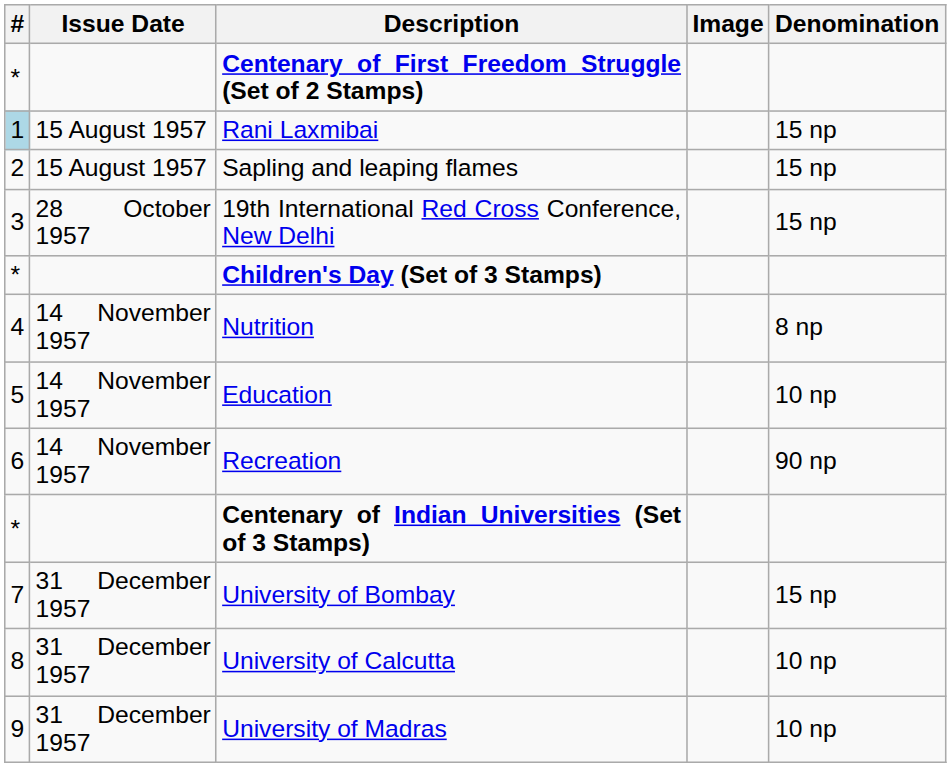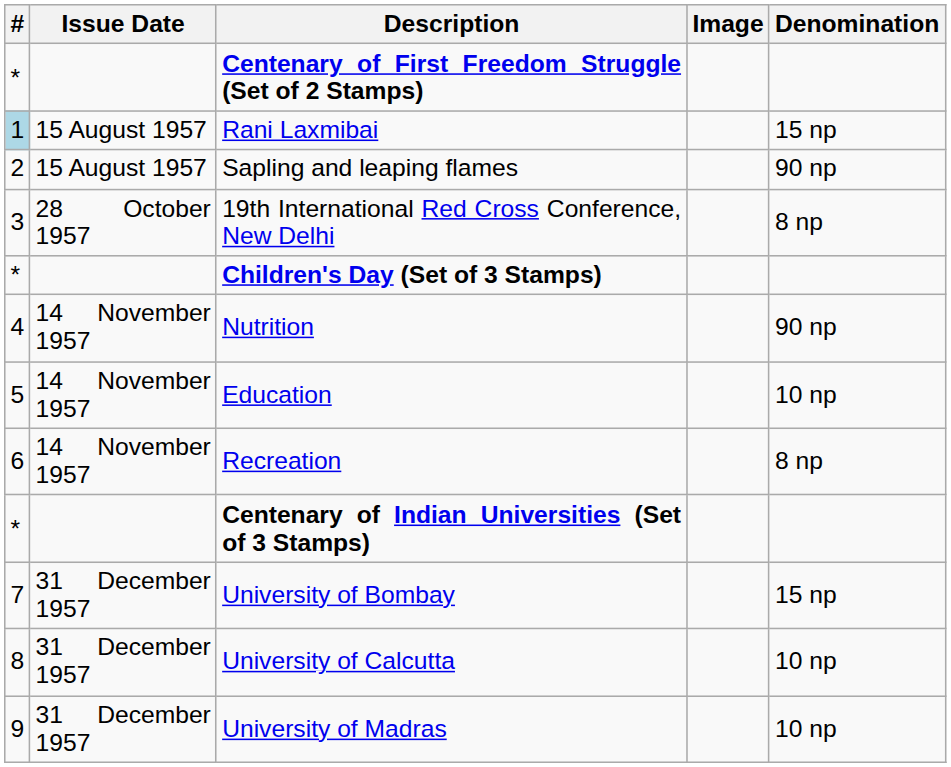 <table class = "wikitable"  style = "text-align:justify" width = "98%">
 <tr>
 <th>#</th>
 <th>Issue Date</th>
 <th>Description</th>
 <th>Image</th>
 <th>Denomination</th>
 </tr>
 <tr>
 <td>*</td>
 <td></td>
 <td><strong><a href='#'>Centenary of First Freedom Struggle</a> (Set of 2 Stamps)</strong></td>
 <td></td>
 <td></td>
 </tr>
 <tr>
 <td style="background: lightblue;">1</td>
 <td>15 August 1957</td>
 <td><a href='#'>Rani Laxmibai</a></td>
 <td></td>
 <td>15 np</td>
 </tr>
 <tr>
 <td>2</td>
 <td>15 August 1957</td>
 <td>Sapling and leaping flames</td>
 <td></td>
-<td>15 np</td>
+<td>90 np</td>
 </tr>
 <tr>
 <td>3</td>
 <td>28 October 1957</td>
 <td>19th International <a href='#'>Red Cross</a> Conference, <a href='#'>New Delhi</a></td>
 <td></td>
-<td>15 np</td>
+<td>8 np</td>
 </tr>
 <tr>
 <td>*</td>
 <td></td>
 <td><strong><a href='#'>Children's Day</a> (Set of 3 Stamps)</strong></td>
 <td></td>
 <td></td>
 </tr>
 <tr>
 <td>4</td>
 <td>14 November 1957</td>
 <td><a href='#'>Nutrition</a></td>
 <td></td>
-<td>8 np</td>
+<td>90 np</td>
 </tr>
 <tr>
 <td>5</td>
 <td>14 November 1957</td>
 <td><a href='#'>Education</a></td>
 <td></td>
 <td>10 np</td>
 </tr>
 <tr>
 <td>6</td>
 <td>14 November 1957</td>
 <td><a href='#'>Recreation</a></td>
 <td></td>
-<td>90 np</td>
+<td>8 np</td>
 </tr>
 <tr>
 <td>*</td>
 <td></td>
 <td><strong>Centenary of <a href='#'>Indian Universities</a> (Set of 3 Stamps)</strong></td>
 <td></td>
 <td></td>
 </tr>
 <tr>
 <td>7</td>
 <td>31 December 1957</td>
 <td><a href='#'>University of Bombay</a></td>
 <td></td>
 <td>15 np</td>
 </tr>
 <tr>
 <td>8</td>
 <td>31 December 1957</td>
 <td><a href='#'>University of Calcutta</a></td>
 <td></td>
 <td>10 np</td>
 </tr>
 <tr>
 <td>9</td>
 <td>31 December 1957</td>
 <td><a href='#'>University of Madras</a></td>
 <td></td>
 <td>10 np</td>
 </tr>
 <tr>
 </tr>
 </table>
